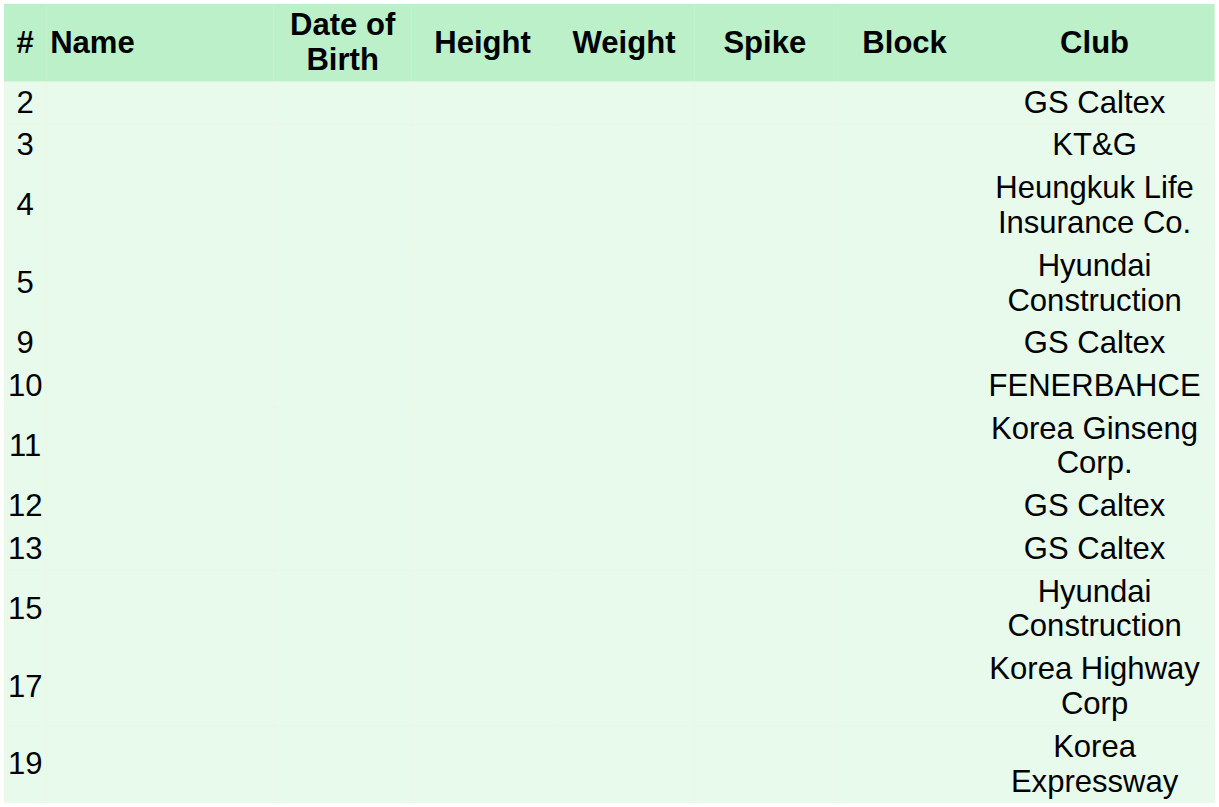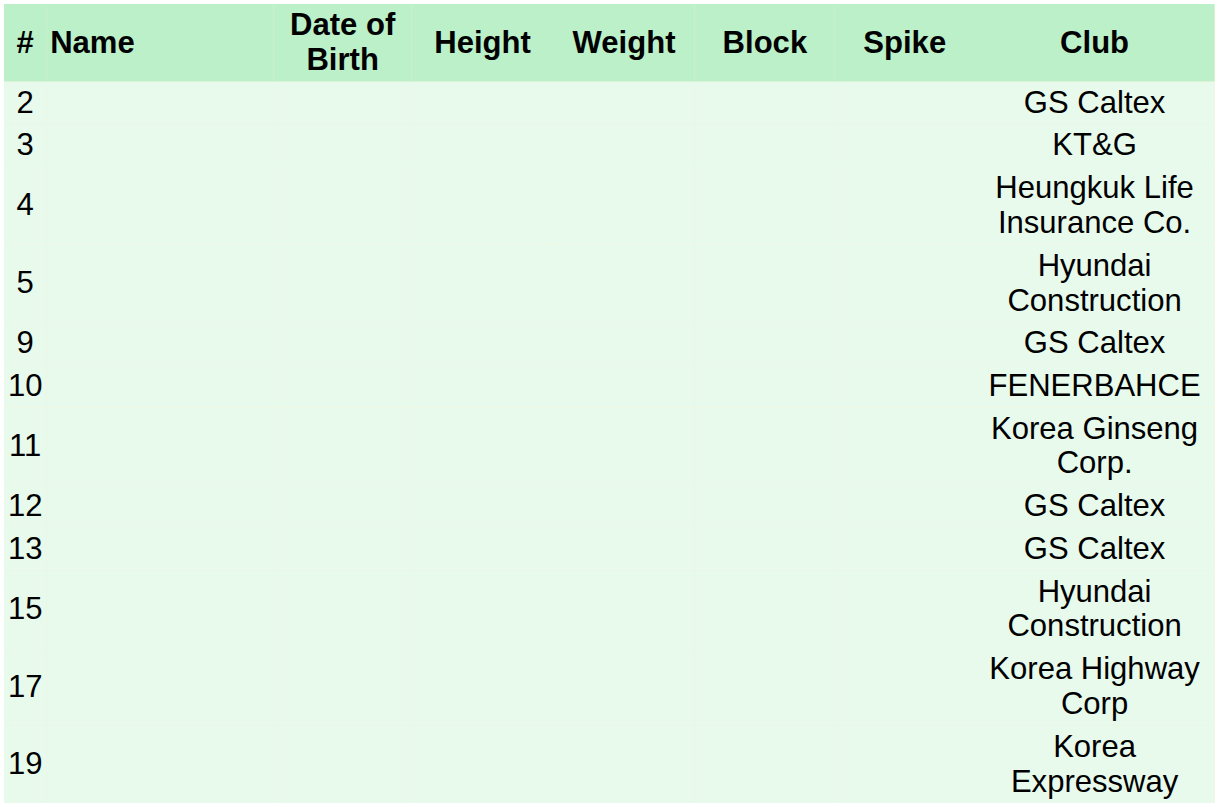 <table border=0 cellpadding=2 cellspacing=0  |- bgcolor=#FFECCE style=text-align:center; font-size:90%; width=100%>
 <tr bgcolor=#BBF0C9>
 <th>#</th>
 <th align=left width=20%>Name</th>
 <th width=12%>Date of Birth</th>
 <th width=12%>Height</th>
 <th width=12%>Weight</th>
+<th width=12%>Block</th>
 <th width=12%>Spike</th>
-<th width=12%>Block</th>
 <th width=20%>Club</th>
 </tr>
 <tr bgcolor=#E7FAEC>
 <td>2</td>
 <td align=left></td>
 <td align=right></td>
 <td></td>
 <td></td>
 <td></td>
 <td></td>
 <td>GS Caltex</td>
 </tr>
 <tr bgcolor=#E7FAEC>
 <td>3</td>
 <td align=left></td>
 <td align=right></td>
 <td></td>
 <td></td>
 <td></td>
 <td></td>
 <td>KT&G</td>
 </tr>
 <tr bgcolor=#E7FAEC>
 <td>4</td>
 <td align=left></td>
 <td align=right></td>
 <td></td>
 <td></td>
 <td></td>
 <td></td>
 <td>Heungkuk Life Insurance Co.</td>
 </tr>
 <tr bgcolor=#E7FAEC>
 <td>5</td>
 <td align=left></td>
 <td align=right></td>
 <td></td>
 <td></td>
 <td></td>
 <td></td>
 <td>Hyundai Construction</td>
 </tr>
 <tr bgcolor=#E7FAEC>
 <td>9</td>
 <td align=left></td>
 <td align=right></td>
 <td></td>
 <td></td>
 <td></td>
 <td></td>
 <td>GS Caltex</td>
 </tr>
 <tr bgcolor=#E7FAEC>
 <td>10</td>
 <td align=left></td>
 <td align=right></td>
 <td></td>
 <td></td>
 <td></td>
 <td></td>
 <td>FENERBAHCE</td>
 </tr>
 <tr bgcolor=#E7FAEC>
 <td>11</td>
 <td align=left></td>
 <td align=right></td>
 <td></td>
 <td></td>
 <td></td>
 <td></td>
 <td>Korea Ginseng Corp.</td>
 </tr>
 <tr bgcolor=#E7FAEC>
 <td>12</td>
 <td align=left></td>
 <td align=right></td>
 <td></td>
 <td></td>
 <td></td>
 <td></td>
 <td>GS Caltex</td>
 </tr>
 <tr bgcolor=#E7FAEC>
 <td>13</td>
 <td align=left></td>
 <td align=right></td>
 <td></td>
 <td></td>
 <td></td>
 <td></td>
 <td>GS Caltex</td>
 </tr>
 <tr bgcolor=#E7FAEC>
 <td>15</td>
 <td align=left></td>
 <td align=right></td>
 <td></td>
 <td></td>
 <td></td>
 <td></td>
 <td>Hyundai Construction</td>
 </tr>
 <tr bgcolor=#E7FAEC>
 <td>17</td>
 <td align=left></td>
 <td align=right></td>
 <td></td>
 <td></td>
 <td></td>
 <td></td>
 <td>Korea Highway Corp</td>
 </tr>
 <tr bgcolor=#E7FAEC>
 <td>19</td>
 <td align=left></td>
 <td align=right></td>
 <td></td>
 <td></td>
 <td></td>
 <td></td>
 <td>Korea Expressway</td>
 </tr>
 </table>
